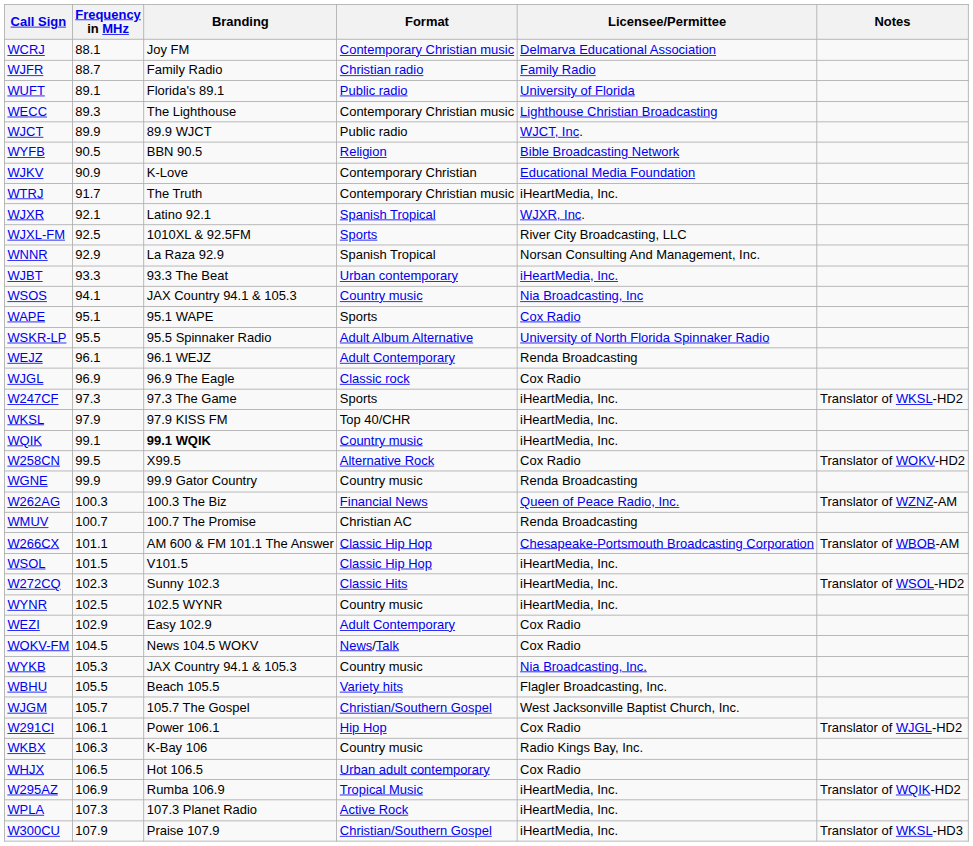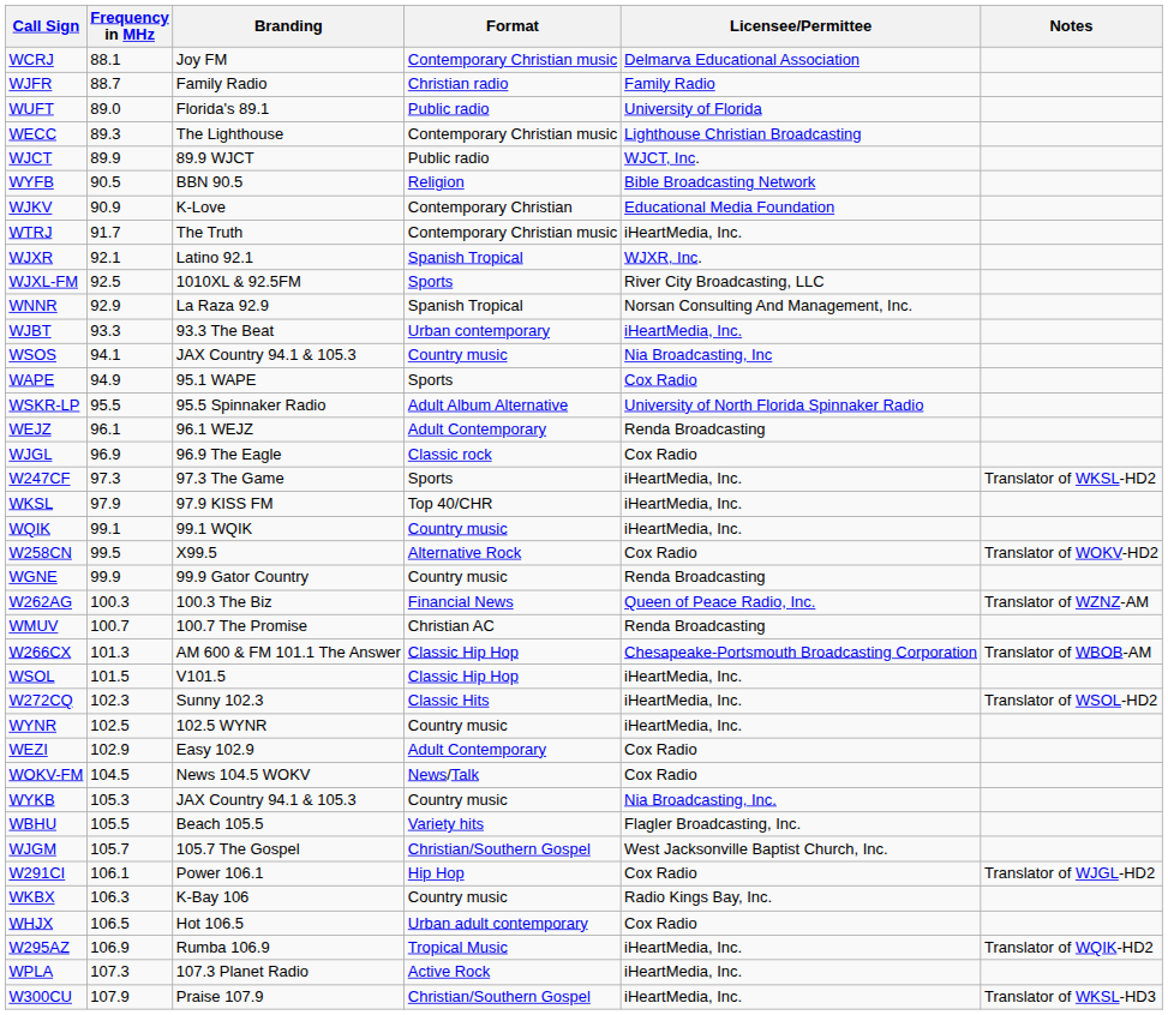 <table class="wikitable sortable">
 <tr>
 <th><a href='#'>Call Sign</a></th>
 <th><a href='#'>Frequency</a><br>in <a href='#'>MHz</a></th>
 <th>Branding</th>
 <th>Format</th>
 <th>Licensee/Permittee</th>
 <th>Notes</th>
 </tr>
 <tr>
 <td><a href='#'>WCRJ</a></td>
 <td>88.1</td>
 <td>Joy FM</td>
 <td><a href='#'>Contemporary Christian music</a></td>
 <td><a href='#'>Delmarva Educational Association</a></td>
 <td></td>
 </tr>
 <tr>
 <td><a href='#'>WJFR</a></td>
 <td>88.7</td>
 <td>Family Radio</td>
 <td><a href='#'>Christian radio</a></td>
 <td><a href='#'>Family Radio</a></td>
 <td></td>
 </tr>
 <tr>
 <td><a href='#'>WUFT</a></td>
-<td>89.1</td>
+<td>89.0</td>
 <td>Florida's 89.1</td>
 <td><a href='#'>Public radio</a></td>
 <td><a href='#'>University of Florida</a></td>
 <td></td>
 </tr>
 <tr>
 <td><a href='#'>WECC</a></td>
 <td>89.3</td>
 <td>The Lighthouse</td>
 <td>Contemporary Christian music</td>
 <td><a href='#'>Lighthouse Christian Broadcasting</a></td>
 <td></td>
 </tr>
 <tr>
 <td><a href='#'>WJCT</a></td>
 <td>89.9</td>
 <td>89.9 WJCT</td>
 <td>Public radio</td>
 <td><a href='#'>WJCT, Inc</a>.</td>
 <td></td>
 </tr>
 <tr>
 <td><a href='#'>WYFB</a></td>
 <td>90.5</td>
 <td>BBN 90.5</td>
 <td><a href='#'>Religion</a></td>
 <td><a href='#'>Bible Broadcasting Network</a></td>
 <td></td>
 </tr>
 <tr>
 <td><a href='#'>WJKV</a></td>
 <td>90.9</td>
 <td>K-Love</td>
 <td>Contemporary Christian</td>
 <td><a href='#'>Educational Media Foundation</a></td>
 <td></td>
 </tr>
 <tr>
 <td><a href='#'>WTRJ</a></td>
 <td>91.7</td>
 <td>The Truth</td>
 <td>Contemporary Christian music</td>
 <td>iHeartMedia, Inc.</td>
 <td></td>
 </tr>
 <tr>
 <td><a href='#'>WJXR</a></td>
 <td>92.1</td>
 <td>Latino 92.1</td>
 <td><a href='#'>Spanish Tropical</a></td>
 <td><a href='#'>WJXR, Inc</a>.</td>
 <td></td>
 </tr>
 <tr>
 <td><a href='#'>WJXL-FM</a></td>
 <td>92.5</td>
 <td>1010XL & 92.5FM</td>
 <td><a href='#'>Sports</a></td>
 <td>River City Broadcasting, LLC</td>
 <td></td>
 </tr>
 <tr>
 <td><a href='#'>WNNR</a></td>
 <td>92.9</td>
 <td>La Raza 92.9</td>
 <td>Spanish Tropical</td>
 <td>Norsan Consulting And Management, Inc.</td>
 <td></td>
 </tr>
 <tr>
 <td><a href='#'>WJBT</a></td>
 <td>93.3</td>
 <td>93.3 The Beat</td>
 <td><a href='#'>Urban contemporary</a></td>
 <td><a href='#'>iHeartMedia, Inc.</a></td>
 <td></td>
 </tr>
 <tr>
 <td><a href='#'>WSOS</a></td>
 <td>94.1</td>
 <td>JAX Country 94.1 & 105.3</td>
 <td><a href='#'>Country music</a></td>
 <td><a href='#'>Nia Broadcasting, Inc</a></td>
 <td></td>
 </tr>
 <tr>
 <td><a href='#'>WAPE</a></td>
-<td>95.1</td>
+<td>94.9</td>
 <td>95.1 WAPE</td>
 <td>Sports</td>
 <td><a href='#'>Cox Radio</a></td>
 <td></td>
 </tr>
 <tr>
 <td><a href='#'>WSKR-LP</a></td>
 <td>95.5</td>
 <td>95.5 Spinnaker Radio</td>
 <td><a href='#'>Adult Album Alternative</a></td>
 <td><a href='#'>University of North Florida Spinnaker Radio</a></td>
 <td></td>
 </tr>
 <tr>
 <td><a href='#'>WEJZ</a></td>
 <td>96.1</td>
 <td>96.1 WEJZ</td>
 <td><a href='#'>Adult Contemporary</a></td>
 <td>Renda Broadcasting</td>
 <td></td>
 </tr>
 <tr>
 <td><a href='#'>WJGL</a></td>
 <td>96.9</td>
 <td>96.9 The Eagle</td>
 <td><a href='#'>Classic rock</a></td>
 <td>Cox Radio</td>
 <td></td>
 </tr>
 <tr>
 <td><a href='#'>W247CF</a></td>
 <td>97.3</td>
 <td>97.3 The Game</td>
 <td>Sports</td>
 <td>iHeartMedia, Inc.</td>
 <td>Translator of <a href='#'>WKSL</a>-HD2</td>
 </tr>
 <tr>
 <td><a href='#'>WKSL</a></td>
 <td>97.9</td>
 <td>97.9 KISS FM</td>
 <td>Top 40/CHR</td>
 <td>iHeartMedia, Inc.</td>
 <td></td>
 </tr>
 <tr>
 <td><a href='#'>WQIK</a></td>
 <td>99.1</td>
-<td><strong>99.1 WQIK</strong></td>
+<td>99.1 WQIK</td>
 <td><a href='#'>Country music</a></td>
 <td>iHeartMedia, Inc.</td>
 <td></td>
 </tr>
 <tr>
 <td><a href='#'>W258CN</a></td>
 <td>99.5</td>
 <td>X99.5</td>
 <td><a href='#'>Alternative Rock</a></td>
 <td>Cox Radio</td>
 <td>Translator of <a href='#'>WOKV</a>-HD2</td>
 </tr>
 <tr>
 <td><a href='#'>WGNE</a></td>
 <td>99.9</td>
 <td>99.9 Gator Country</td>
 <td>Country music</td>
 <td>Renda Broadcasting</td>
 <td></td>
 </tr>
 <tr>
 <td><a href='#'>W262AG</a></td>
 <td>100.3</td>
 <td>100.3 The Biz</td>
 <td><a href='#'>Financial News</a></td>
 <td><a href='#'>Queen of Peace Radio, Inc.</a></td>
 <td>Translator of <a href='#'>WZNZ</a>-AM</td>
 </tr>
 <tr>
 <td><a href='#'>WMUV</a></td>
 <td>100.7</td>
 <td>100.7 The Promise</td>
 <td>Christian AC</td>
 <td>Renda Broadcasting</td>
 <td></td>
 </tr>
 <tr>
 <td><a href='#'>W266CX</a></td>
-<td>101.1</td>
+<td>101.3</td>
 <td>AM 600 & FM 101.1 The Answer</td>
 <td><a href='#'>Classic Hip Hop</a></td>
 <td><a href='#'>Chesapeake-Portsmouth Broadcasting Corporation</a></td>
 <td>Translator of <a href='#'>WBOB</a>-AM</td>
 </tr>
 <tr>
 <td><a href='#'>WSOL</a></td>
 <td>101.5</td>
 <td>V101.5</td>
 <td><a href='#'>Classic Hip Hop</a></td>
 <td>iHeartMedia, Inc.</td>
 <td></td>
 </tr>
 <tr>
 <td><a href='#'>W272CQ</a></td>
 <td>102.3</td>
 <td>Sunny 102.3</td>
 <td><a href='#'>Classic Hits</a></td>
 <td>iHeartMedia, Inc.</td>
 <td>Translator of <a href='#'>WSOL</a>-HD2</td>
 </tr>
 <tr>
 <td><a href='#'>WYNR</a></td>
 <td>102.5</td>
 <td>102.5 WYNR</td>
 <td>Country music</td>
 <td>iHeartMedia, Inc.</td>
 <td></td>
 </tr>
 <tr>
 <td><a href='#'>WEZI</a></td>
 <td>102.9</td>
 <td>Easy 102.9</td>
 <td><a href='#'>Adult Contemporary</a></td>
 <td>Cox Radio</td>
 <td></td>
 </tr>
 <tr>
 <td><a href='#'>WOKV-FM</a></td>
 <td>104.5</td>
 <td>News 104.5 WOKV</td>
 <td><a href='#'>News</a>/<a href='#'>Talk</a></td>
 <td>Cox Radio</td>
 <td></td>
 </tr>
 <tr>
 <td><a href='#'>WYKB</a></td>
 <td>105.3</td>
 <td>JAX Country 94.1 & 105.3</td>
 <td>Country music</td>
 <td><a href='#'>Nia Broadcasting, Inc.</a></td>
 <td></td>
 </tr>
 <tr>
 <td><a href='#'>WBHU</a></td>
 <td>105.5</td>
 <td>Beach 105.5</td>
 <td><a href='#'>Variety hits</a></td>
 <td>Flagler Broadcasting, Inc.</td>
 <td></td>
 </tr>
 <tr>
 <td><a href='#'>WJGM</a></td>
 <td>105.7</td>
 <td>105.7 The Gospel</td>
 <td><a href='#'>Christian/Southern Gospel</a></td>
 <td>West Jacksonville Baptist Church, Inc.</td>
 <td></td>
 </tr>
 <tr>
 <td><a href='#'>W291CI</a></td>
 <td>106.1</td>
 <td>Power 106.1</td>
 <td><a href='#'>Hip Hop</a></td>
 <td>Cox Radio</td>
 <td>Translator of <a href='#'>WJGL</a>-HD2</td>
 </tr>
 <tr>
 <td><a href='#'>WKBX</a></td>
 <td>106.3</td>
 <td>K-Bay 106</td>
 <td>Country music</td>
 <td>Radio Kings Bay, Inc.</td>
 <td></td>
 </tr>
 <tr>
 <td><a href='#'>WHJX</a></td>
 <td>106.5</td>
 <td>Hot 106.5</td>
 <td><a href='#'>Urban adult contemporary</a></td>
 <td>Cox Radio</td>
 <td></td>
 </tr>
 <tr>
 <td><a href='#'>W295AZ</a></td>
 <td>106.9</td>
 <td>Rumba 106.9</td>
 <td><a href='#'>Tropical Music</a></td>
 <td>iHeartMedia, Inc.</td>
 <td>Translator of <a href='#'>WQIK</a>-HD2</td>
 </tr>
 <tr>
 <td><a href='#'>WPLA</a></td>
 <td>107.3</td>
 <td>107.3 Planet Radio</td>
 <td><a href='#'>Active Rock</a></td>
 <td>iHeartMedia, Inc.</td>
 <td></td>
 </tr>
 <tr>
 <td><a href='#'>W300CU</a></td>
 <td>107.9</td>
 <td>Praise 107.9</td>
 <td><a href='#'>Christian/Southern Gospel</a></td>
 <td>iHeartMedia, Inc.</td>
 <td>Translator of <a href='#'>WKSL</a>-HD3</td>
 </tr>
 </table>
